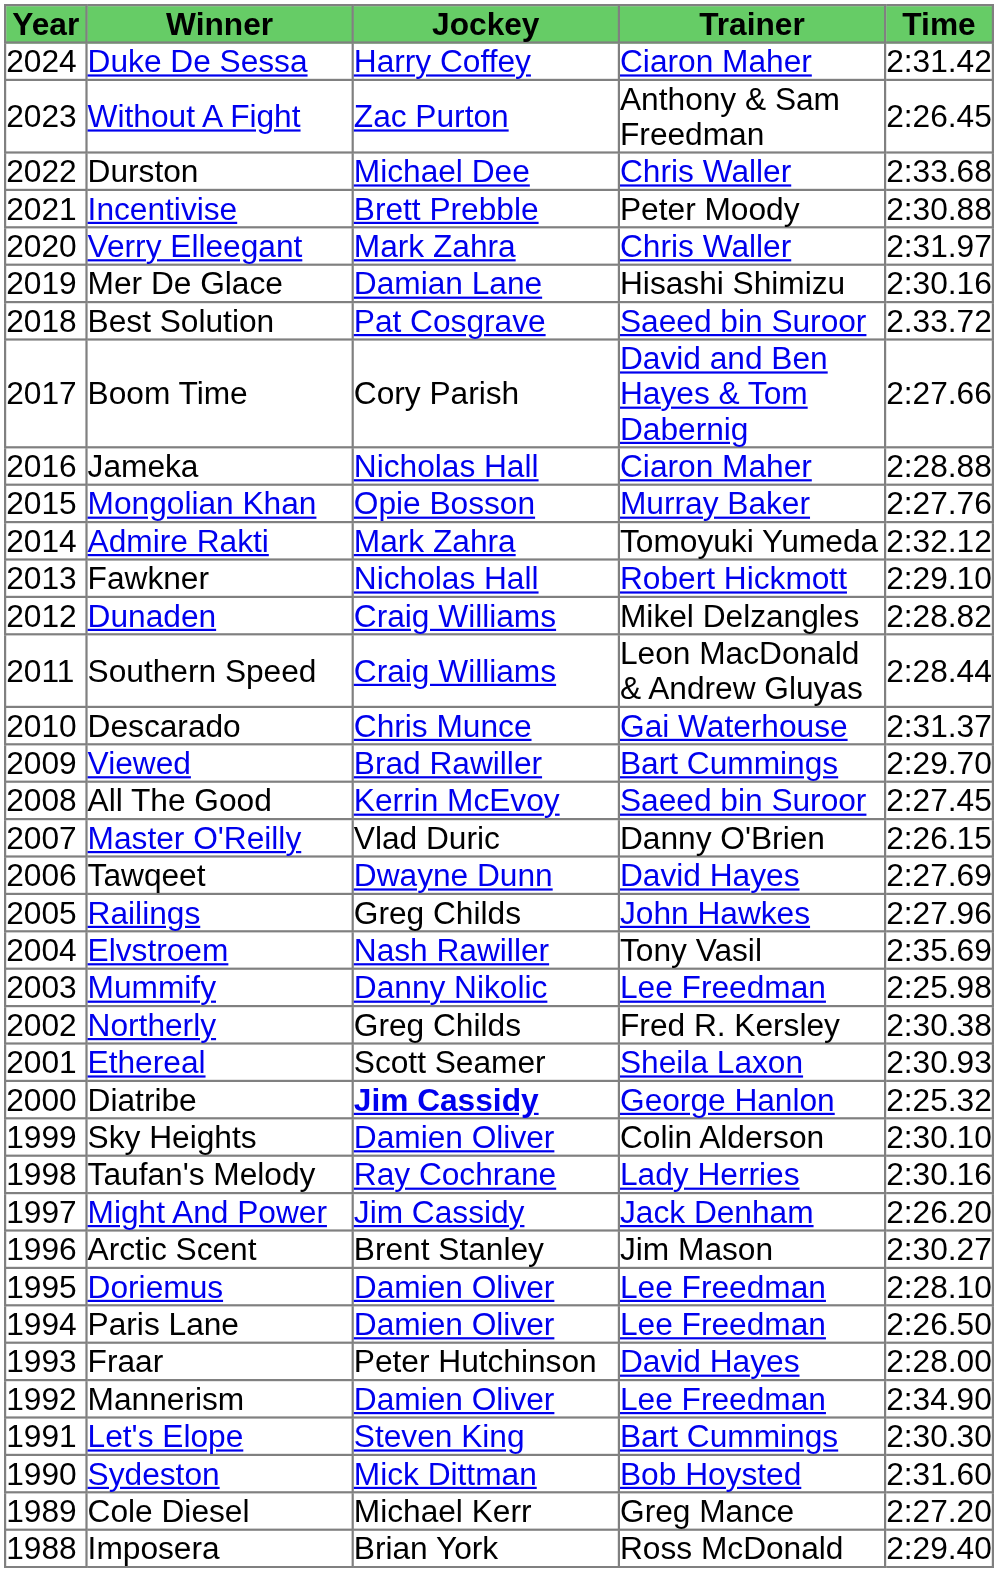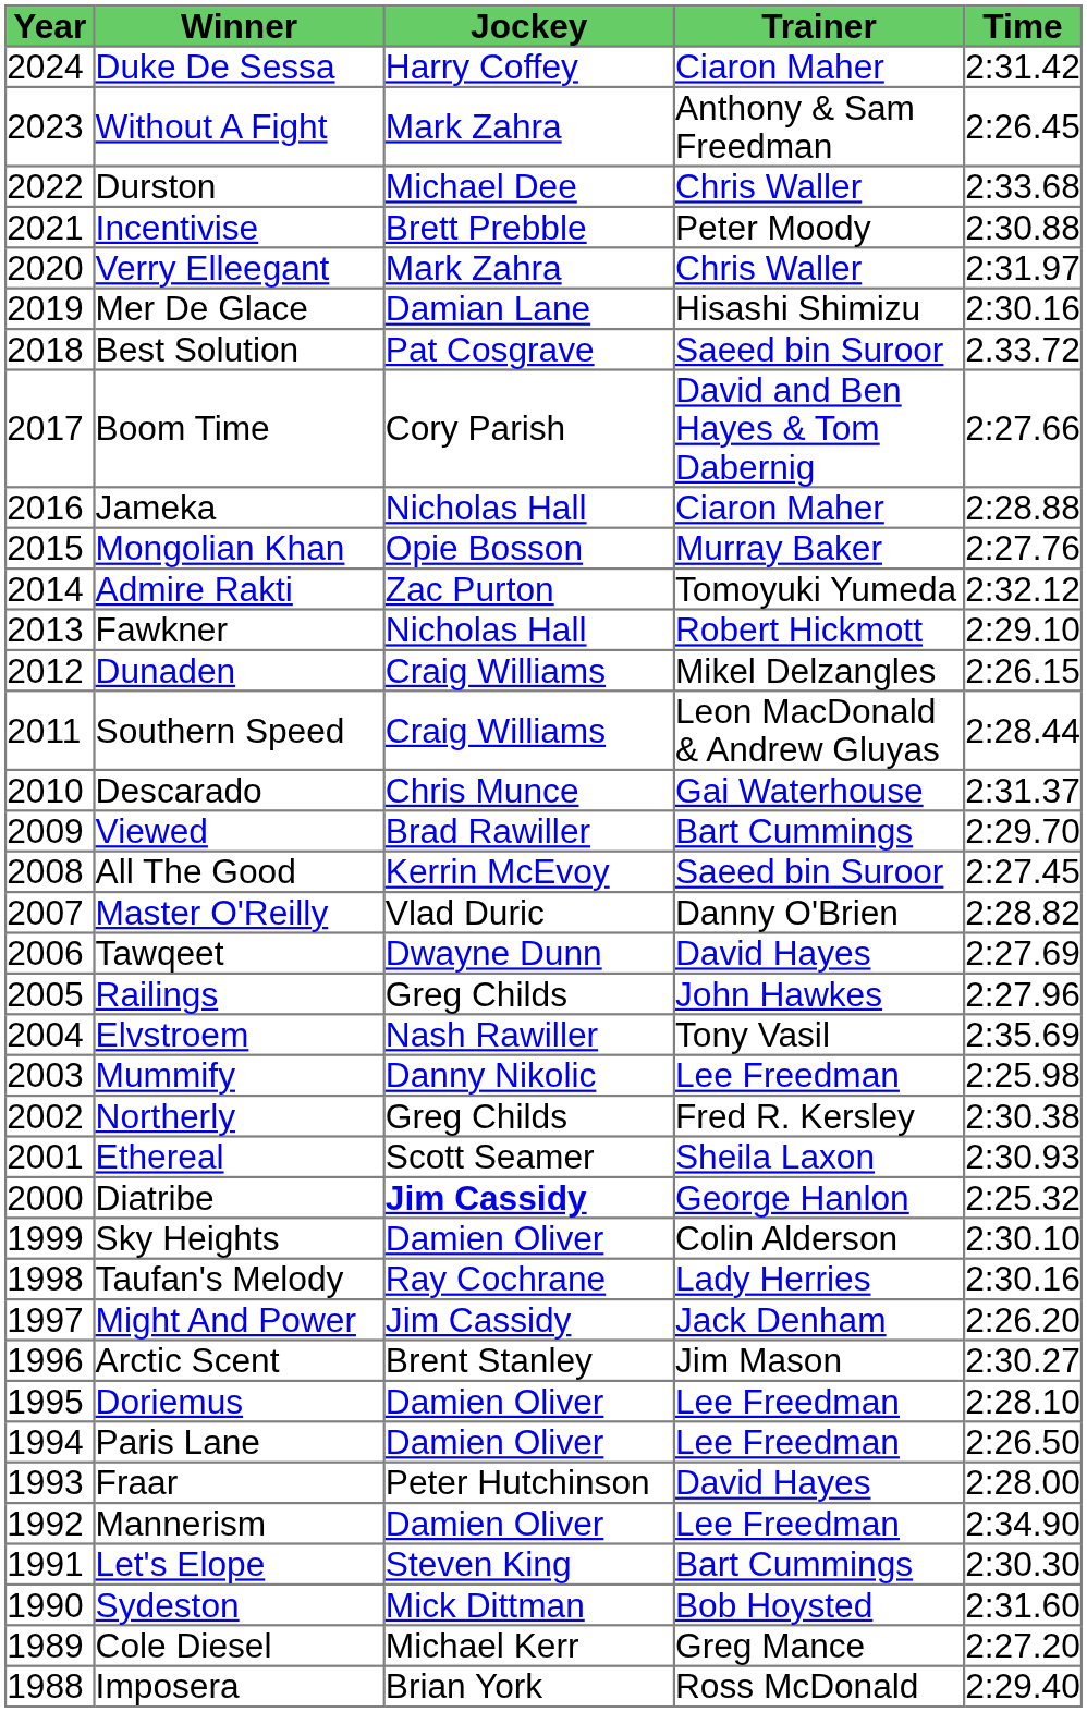 <table class = "sortable" | border="1" cellpadding="0" style="border-collapse: collapse; font-size:90%">
 <tr bgcolor="#66cc66" align="center">
 <th width="36px"><strong>Year</strong><br></th>
 <th width="120px"><strong>Winner</strong><br></th>
 <th width="120px"><strong>Jockey</strong><br></th>
 <th width="120px"><strong>Trainer</strong><br></th>
 <th width="40px"><strong>Time</strong><br></th>
 </tr>
 <tr>
 <td>2024</td>
 <td><a href='#'>Duke De Sessa</a></td>
 <td><a href='#'>Harry Coffey</a></td>
 <td><a href='#'>Ciaron Maher</a></td>
 <td>2:31.42</td>
 </tr>
 <tr>
 <td>2023</td>
 <td><a href='#'>Without A Fight</a></td>
-<td><a href='#'>Zac Purton</a></td>
+<td><a href='#'>Mark Zahra</a></td>
 <td>Anthony & Sam Freedman</td>
 <td>2:26.45</td>
 </tr>
 <tr>
 <td>2022</td>
 <td>Durston</td>
 <td><a href='#'>Michael Dee</a></td>
 <td><a href='#'>Chris Waller</a></td>
 <td>2:33.68</td>
 </tr>
 <tr>
 <td>2021</td>
 <td><a href='#'>Incentivise</a></td>
 <td><a href='#'>Brett Prebble</a></td>
 <td>Peter Moody</td>
 <td>2:30.88</td>
 </tr>
 <tr>
 <td>2020</td>
 <td><a href='#'>Verry Elleegant</a></td>
 <td><a href='#'>Mark Zahra</a></td>
 <td><a href='#'>Chris Waller</a></td>
 <td>2:31.97</td>
 </tr>
 <tr>
 <td>2019</td>
 <td>Mer De Glace</td>
 <td><a href='#'>Damian Lane</a></td>
 <td>Hisashi Shimizu</td>
 <td>2:30.16</td>
 </tr>
 <tr>
 <td>2018</td>
 <td>Best Solution</td>
 <td><a href='#'>Pat Cosgrave</a></td>
 <td><a href='#'>Saeed bin Suroor</a></td>
 <td>2.33.72</td>
 </tr>
 <tr>
 <td>2017</td>
 <td>Boom Time</td>
 <td>Cory Parish</td>
 <td><a href='#'>David and Ben Hayes & Tom Dabernig</a></td>
 <td>2:27.66</td>
 </tr>
 <tr>
 <td>2016</td>
 <td>Jameka</td>
 <td><a href='#'>Nicholas Hall</a></td>
 <td><a href='#'>Ciaron Maher</a></td>
 <td>2:28.88</td>
 </tr>
 <tr>
 <td>2015</td>
 <td><a href='#'>Mongolian Khan</a></td>
 <td><a href='#'>Opie Bosson</a></td>
 <td><a href='#'>Murray Baker</a></td>
 <td>2:27.76</td>
 </tr>
 <tr>
 <td>2014</td>
 <td><a href='#'>Admire Rakti</a></td>
-<td><a href='#'>Mark Zahra</a></td>
+<td><a href='#'>Zac Purton</a></td>
 <td>Tomoyuki Yumeda</td>
 <td>2:32.12</td>
 </tr>
 <tr>
 <td>2013</td>
 <td>Fawkner</td>
 <td><a href='#'>Nicholas Hall</a></td>
 <td><a href='#'>Robert Hickmott</a></td>
 <td>2:29.10</td>
 </tr>
 <tr>
 <td>2012</td>
 <td><a href='#'>Dunaden</a></td>
 <td><a href='#'>Craig Williams</a></td>
 <td>Mikel Delzangles</td>
-<td>2:28.82</td>
+<td>2:26.15</td>
 </tr>
 <tr>
 <td>2011</td>
 <td>Southern Speed</td>
 <td><a href='#'>Craig Williams</a></td>
 <td>Leon MacDonald & Andrew Gluyas</td>
 <td>2:28.44</td>
 </tr>
 <tr>
 <td>2010</td>
 <td>Descarado</td>
 <td><a href='#'>Chris Munce</a></td>
 <td><a href='#'>Gai Waterhouse</a></td>
 <td>2:31.37</td>
 </tr>
 <tr>
 <td>2009</td>
 <td><a href='#'>Viewed</a></td>
 <td><a href='#'>Brad Rawiller</a></td>
 <td><a href='#'>Bart Cummings</a></td>
 <td>2:29.70</td>
 </tr>
 <tr>
 <td>2008</td>
 <td>All The Good</td>
 <td><a href='#'>Kerrin McEvoy</a></td>
 <td><a href='#'>Saeed bin Suroor</a></td>
 <td>2:27.45</td>
 </tr>
 <tr>
 <td>2007</td>
 <td><a href='#'>Master O'Reilly</a></td>
 <td>Vlad Duric</td>
 <td>Danny O'Brien</td>
-<td>2:26.15</td>
+<td>2:28.82</td>
 </tr>
 <tr>
 <td>2006</td>
 <td>Tawqeet</td>
 <td><a href='#'>Dwayne Dunn</a></td>
 <td><a href='#'>David Hayes</a></td>
 <td>2:27.69</td>
 </tr>
 <tr>
 <td>2005</td>
 <td><a href='#'>Railings</a></td>
 <td>Greg Childs</td>
 <td><a href='#'>John Hawkes</a></td>
 <td>2:27.96</td>
 </tr>
 <tr>
 <td>2004</td>
 <td><a href='#'>Elvstroem</a></td>
 <td><a href='#'>Nash Rawiller</a></td>
 <td>Tony Vasil</td>
 <td>2:35.69</td>
 </tr>
 <tr>
 <td>2003</td>
 <td><a href='#'>Mummify</a></td>
 <td><a href='#'>Danny Nikolic</a></td>
 <td><a href='#'>Lee Freedman</a></td>
 <td>2:25.98</td>
 </tr>
 <tr>
 <td>2002</td>
 <td><a href='#'>Northerly</a></td>
 <td>Greg Childs</td>
 <td>Fred R. Kersley</td>
 <td>2:30.38</td>
 </tr>
 <tr>
 <td>2001</td>
 <td><a href='#'>Ethereal</a></td>
 <td>Scott Seamer</td>
 <td><a href='#'>Sheila Laxon</a></td>
 <td>2:30.93</td>
 </tr>
 <tr>
 <td>2000</td>
 <td>Diatribe</td>
 <td><strong><a href='#'>Jim Cassidy</a></strong></td>
 <td><a href='#'>George Hanlon</a></td>
 <td>2:25.32</td>
 </tr>
 <tr>
 <td>1999</td>
 <td>Sky Heights</td>
 <td><a href='#'>Damien Oliver</a></td>
 <td>Colin Alderson</td>
 <td>2:30.10</td>
 </tr>
 <tr>
 <td>1998</td>
 <td>Taufan's Melody</td>
 <td><a href='#'>Ray Cochrane</a></td>
 <td><a href='#'>Lady Herries</a></td>
 <td>2:30.16</td>
 </tr>
 <tr>
 <td>1997</td>
 <td><a href='#'>Might And Power</a></td>
 <td><a href='#'>Jim Cassidy</a></td>
 <td><a href='#'>Jack Denham</a></td>
 <td>2:26.20</td>
 </tr>
 <tr>
 <td>1996</td>
 <td>Arctic Scent</td>
 <td>Brent Stanley</td>
 <td>Jim Mason</td>
 <td>2:30.27</td>
 </tr>
 <tr>
 <td>1995</td>
 <td><a href='#'>Doriemus</a></td>
 <td><a href='#'>Damien Oliver</a></td>
 <td><a href='#'>Lee Freedman</a></td>
 <td>2:28.10</td>
 </tr>
 <tr>
 <td>1994</td>
 <td>Paris Lane</td>
 <td><a href='#'>Damien Oliver</a></td>
 <td><a href='#'>Lee Freedman</a></td>
 <td>2:26.50</td>
 </tr>
 <tr>
 <td>1993</td>
 <td>Fraar</td>
 <td>Peter Hutchinson</td>
 <td><a href='#'>David Hayes</a></td>
 <td>2:28.00</td>
 </tr>
 <tr>
 <td>1992</td>
 <td>Mannerism</td>
 <td><a href='#'>Damien Oliver</a></td>
 <td><a href='#'>Lee Freedman</a></td>
 <td>2:34.90</td>
 </tr>
 <tr>
 <td>1991</td>
 <td><a href='#'>Let's Elope</a></td>
 <td><a href='#'>Steven King</a></td>
 <td><a href='#'>Bart Cummings</a></td>
 <td>2:30.30</td>
 </tr>
 <tr>
 <td>1990</td>
 <td><a href='#'>Sydeston</a></td>
 <td><a href='#'>Mick Dittman</a></td>
 <td><a href='#'>Bob Hoysted</a></td>
 <td>2:31.60</td>
 </tr>
 <tr>
 <td>1989</td>
 <td>Cole Diesel</td>
 <td>Michael Kerr</td>
 <td>Greg Mance</td>
 <td>2:27.20</td>
 </tr>
 <tr>
 <td>1988</td>
 <td>Imposera</td>
 <td>Brian York</td>
 <td>Ross McDonald</td>
 <td>2:29.40</td>
 </tr>
 </table>
